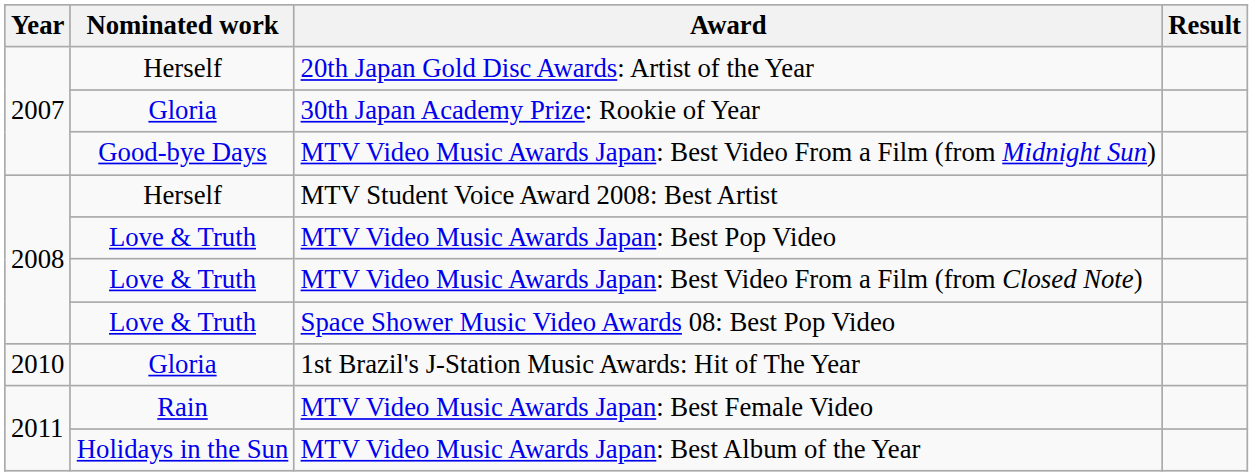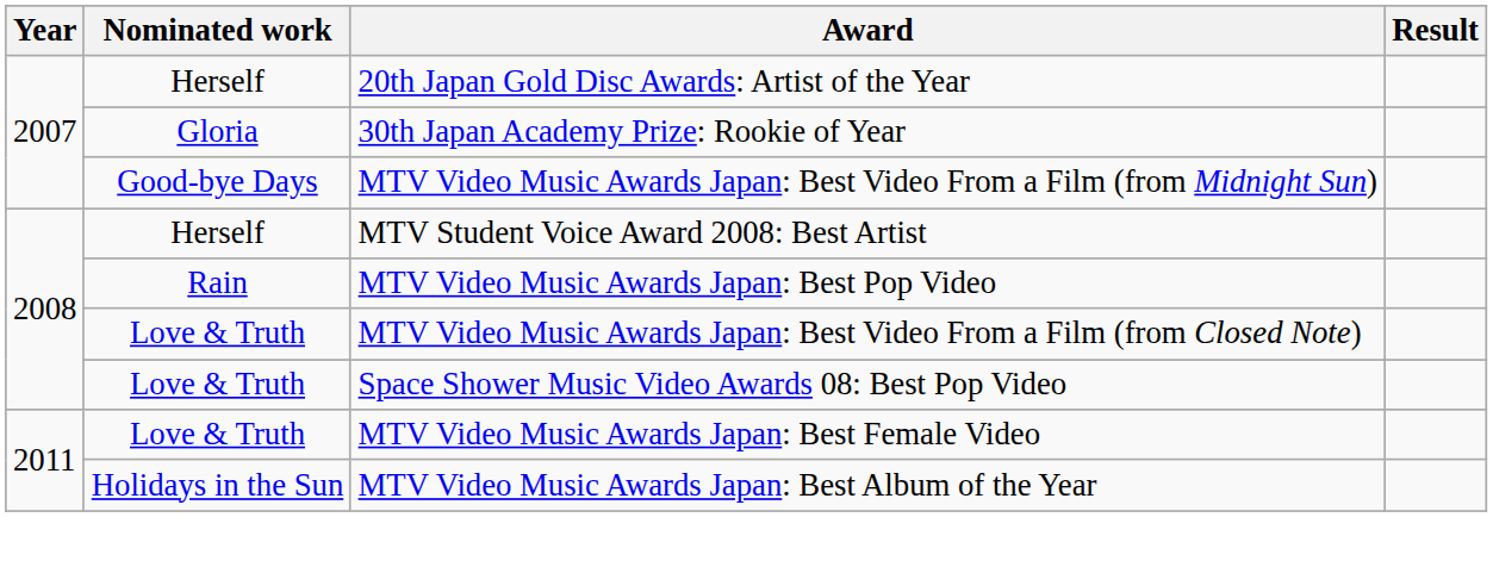 <table class="wikitable">
 <tr>
 <th>Year</th>
 <th>Nominated work</th>
 <th>Award</th>
 <th>Result</th>
 </tr>
 <tr>
 <td rowspan="3">2007</td>
 <td style="text-align:center">Herself</td>
 <td><a href='#'>20th Japan Gold Disc Awards</a>: Artist of the Year</td>
 <td></td>
 </tr>
 <tr>
 <td style="text-align:center"><a href='#'>Gloria</a></td>
 <td><a href='#'>30th Japan Academy Prize</a>: Rookie of Year</td>
 <td></td>
 </tr>
 <tr>
 <td style="text-align:center"><a href='#'>Good-bye Days</a></td>
 <td><a href='#'>MTV Video Music Awards Japan</a>: Best Video From a Film (from <em><a href='#'>Midnight Sun</a></em>)</td>
 <td></td>
 </tr>
 <tr>
 <td rowspan="4">2008</td>
 <td style="text-align:center">Herself</td>
 <td>MTV Student Voice Award 2008: Best Artist</td>
 <td></td>
 </tr>
 <tr>
-<td style="text-align:center"><a href='#'>Love & Truth</a></td>
+<td style="text-align:center"><a href='#'>Rain</a></td>
 <td><a href='#'>MTV Video Music Awards Japan</a>: Best Pop Video</td>
 <td></td>
 </tr>
 <tr>
 <td style="text-align:center"><a href='#'>Love & Truth</a></td>
 <td><a href='#'>MTV Video Music Awards Japan</a>: Best Video From a Film (from <em>Closed Note</em>)</td>
 <td></td>
 </tr>
 <tr>
 <td style="text-align:center"><a href='#'>Love & Truth</a></td>
 <td><a href='#'>Space Shower Music Video Awards</a> 08: Best Pop Video</td>
 <td></td>
 </tr>
 <tr>
-<td rowspan="1">2010</td>
-<td style="text-align:center"><a href='#'>Gloria</a></td>
-<td>1st Brazil's J-Station Music Awards: Hit of The Year</td>
-<td></td>
-</tr>
-<tr>
 <td rowspan="2">2011</td>
-<td style="text-align:center"><a href='#'>Rain</a></td>
+<td style="text-align:center"><a href='#'>Love & Truth</a></td>
 <td><a href='#'>MTV Video Music Awards Japan</a>: Best Female Video</td>
 <td></td>
 </tr>
 <tr>
 <td style="text-align:center"><a href='#'>Holidays in the Sun</a></td>
 <td><a href='#'>MTV Video Music Awards Japan</a>: Best Album of the Year</td>
 <td></td>
 </tr>
 </table>
